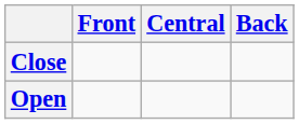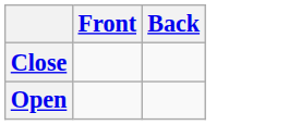 <table class="wikitable">
 <tr style="text-align:center;">
 <th></th>
 <th><a href='#'>Front</a></th>
-<th><a href='#'>Central</a></th>
 <th><a href='#'>Back</a></th>
 </tr>
 <tr style="text-align:center;">
 <th><a href='#'>Close</a></th>
 <td> </td>
-<td></td>
 <td> </td>
 </tr>
 <tr style="text-align:center;">
 <th><a href='#'>Open</a></th>
 <td></td>
-<td> </td>
 <td></td>
 </tr>
 </table>
